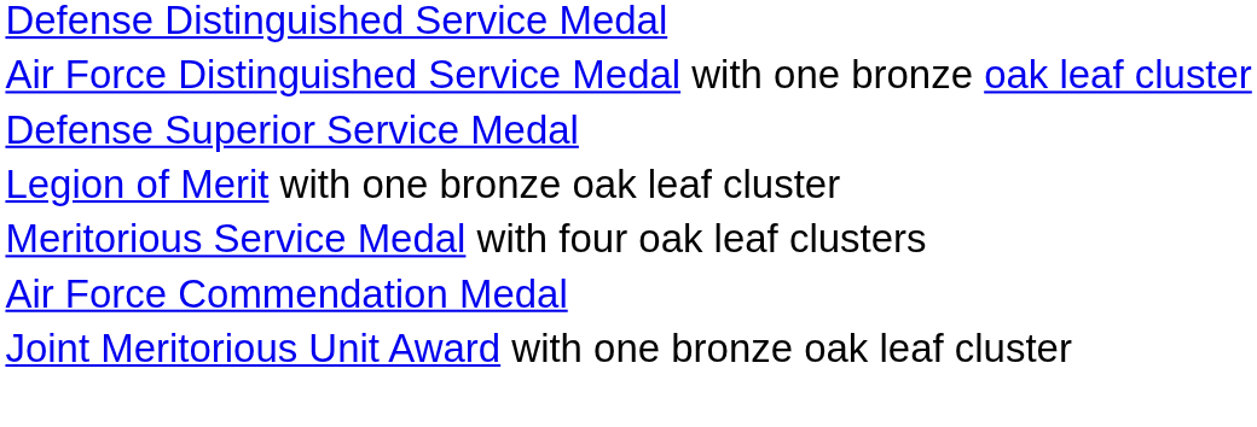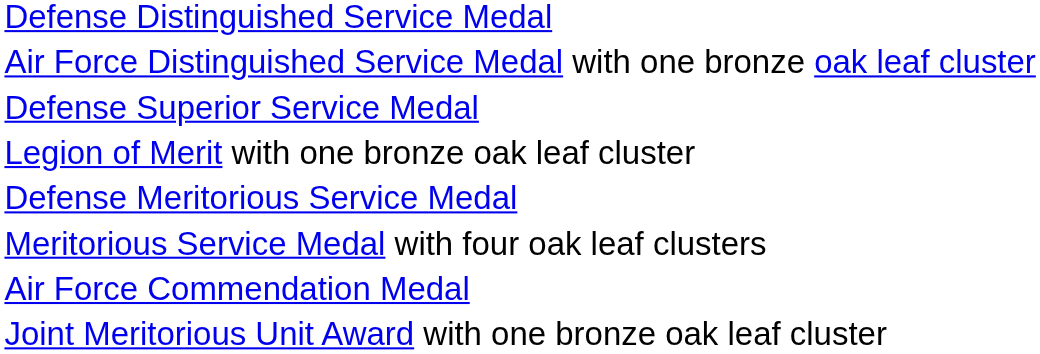 <table>
 <tr>
 <td></td>
 <td><a href='#'>Defense Distinguished Service Medal</a></td>
 </tr>
 <tr>
 <td></td>
 <td><a href='#'>Air Force Distinguished Service Medal</a> with one bronze <a href='#'>oak leaf cluster</a></td>
 </tr>
 <tr>
 <td></td>
 <td><a href='#'>Defense Superior Service Medal</a></td>
 </tr>
 <tr>
 <td></td>
 <td><a href='#'>Legion of Merit</a> with one bronze oak leaf cluster</td>
 </tr>
 <tr>
 <td></td>
+<td><a href='#'>Defense Meritorious Service Medal</a></td>
+</tr>
+<tr>
+<td></td>
 <td><a href='#'>Meritorious Service Medal</a> with four oak leaf clusters</td>
 </tr>
 <tr>
 <td></td>
 <td><a href='#'>Air Force Commendation Medal</a></td>
 </tr>
 <tr>
 <td></td>
 <td><a href='#'>Joint Meritorious Unit Award</a> with one bronze oak leaf cluster</td>
 </tr>
 <tr>
 </tr>
 </table>
